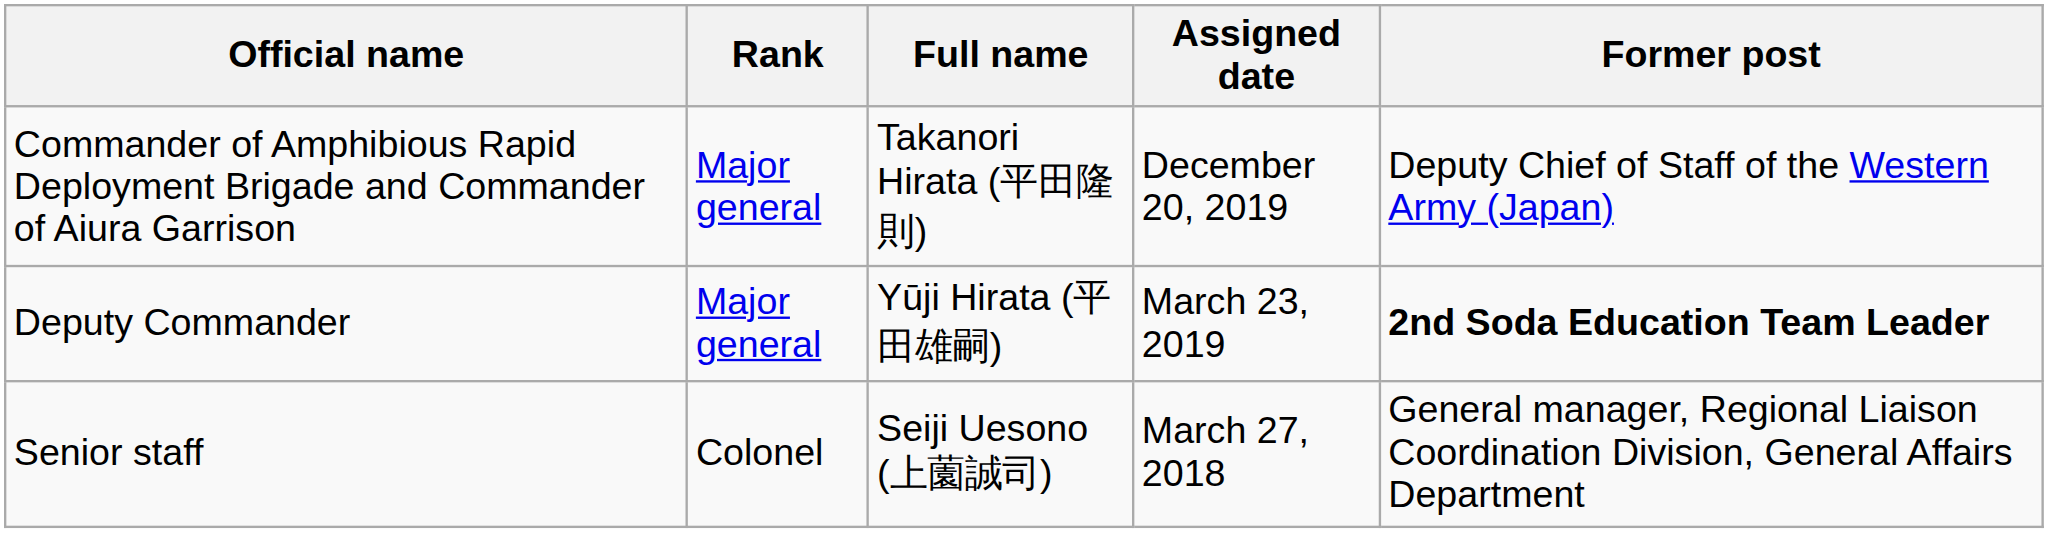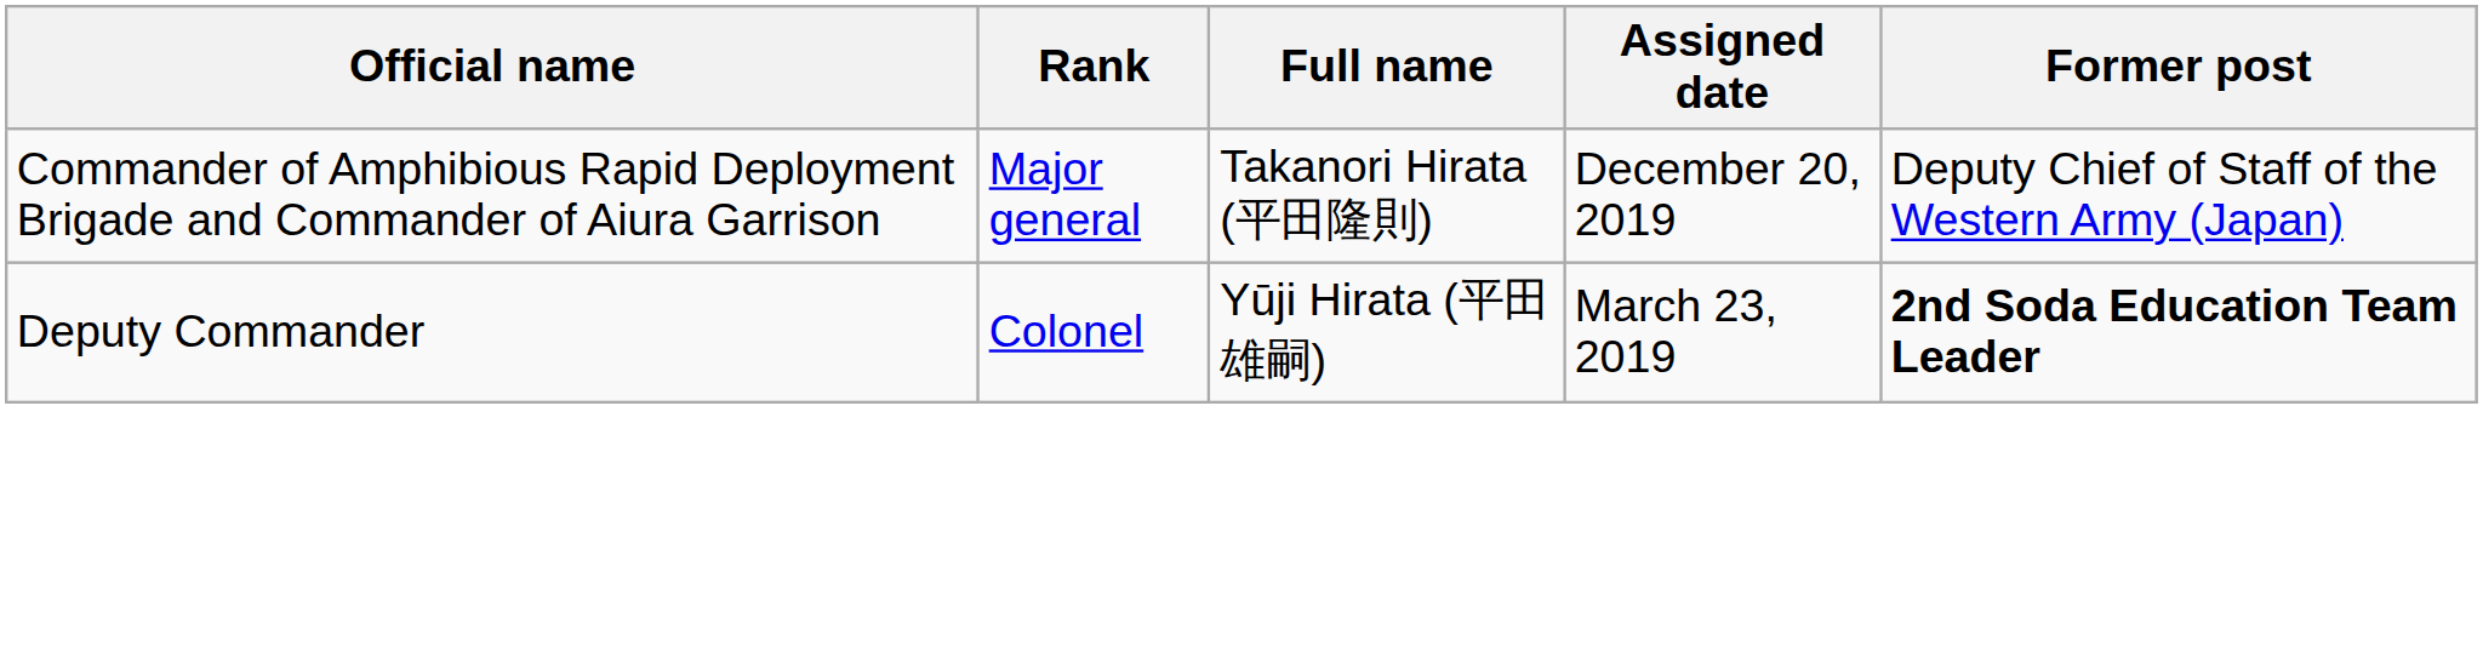 <table class="wikitable">
 <tr>
 <th>Official name</th>
 <th>Rank</th>
 <th>Full name</th>
 <th>Assigned date</th>
 <th>Former post</th>
 </tr>
 <tr>
 <td>Commander of Amphibious Rapid Deployment Brigade and Commander of Aiura Garrison</td>
 <td><a href='#'>Major general</a></td>
 <td>Takanori Hirata (平田隆則)</td>
 <td>December 20, 2019</td>
 <td>Deputy Chief of Staff of the <a href='#'>Western Army (Japan)</a></td>
 </tr>
 <tr>
 <td>Deputy Commander</td>
-<td><a href='#'>Major general</a></td>
+<td><a href='#'>Colonel</a></td>
 <td>Yūji Hirata (平田雄嗣)</td>
 <td>March 23, 2019</td>
 <td><strong>2nd Soda Education Team Leader</strong></td>
 </tr>
-<tr>
-<td>Senior staff</td>
-<td>Colonel</td>
-<td>Seiji Uesono (上薗誠司)</td>
-<td>March 27, 2018</td>
-<td>General manager, Regional Liaison Coordination Division, General Affairs Department</td>
-</tr>
 </table>
